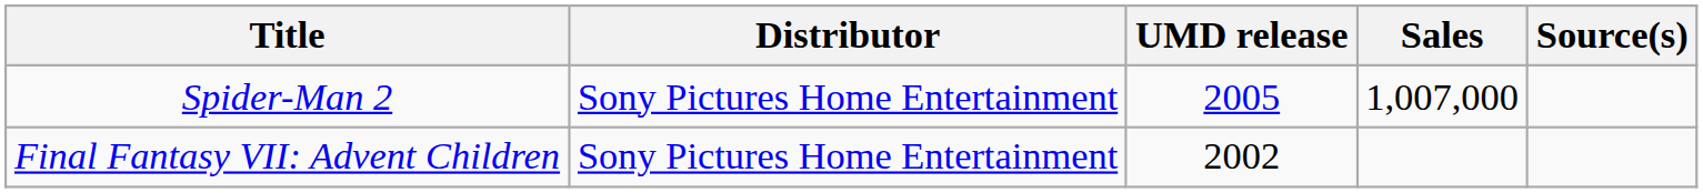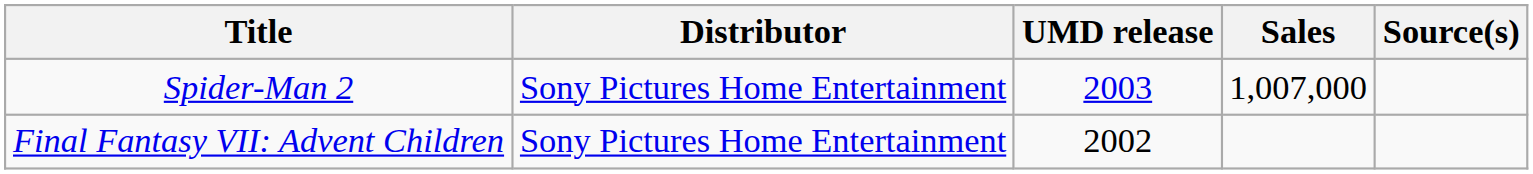 <table class="wikitable sortable" style="text-align:center">
 <tr>
 <th>Title</th>
 <th>Distributor</th>
 <th>UMD release</th>
 <th>Sales</th>
 <th>Source(s)</th>
 </tr>
 <tr>
 <td><em><a href='#'>Spider-Man 2</a></em></td>
 <td><a href='#'>Sony Pictures Home Entertainment</a></td>
-<td><a href='#'>2005</a></td>
+<td><a href='#'>2003</a></td>
 <td>1,007,000</td>
 <td></td>
 </tr>
 <tr>
 <td><em><a href='#'>Final Fantasy VII: Advent Children</a></em></td>
 <td><a href='#'>Sony Pictures Home Entertainment</a></td>
 <td>2002</td>
 <td></td>
 <td></td>
 </tr>
 </table>
